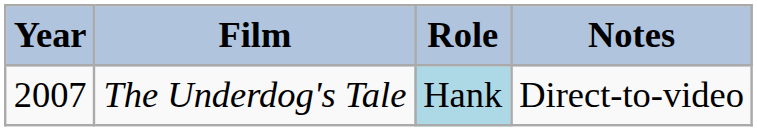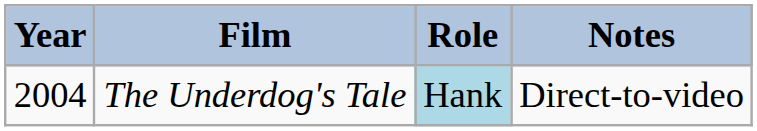 <table class="wikitable" style="font-size:95%;">
 <tr>
 <th style="background:#B0C4DE;">Year</th>
 <th style="background:#B0C4DE;">Film</th>
 <th style="background:#B0C4DE;">Role</th>
 <th style="background:#B0C4DE;">Notes</th>
 </tr>
 <tr>
-<td>2007</td>
+<td>2004</td>
 <td><em>The Underdog's Tale</em></td>
 <td style="background: lightblue;">Hank</td>
 <td>Direct-to-video</td>
 </tr>
 </table>
